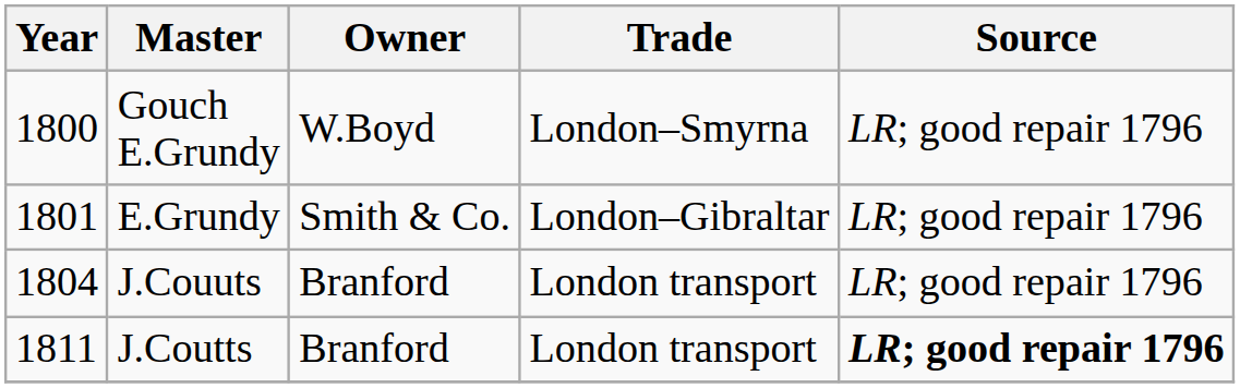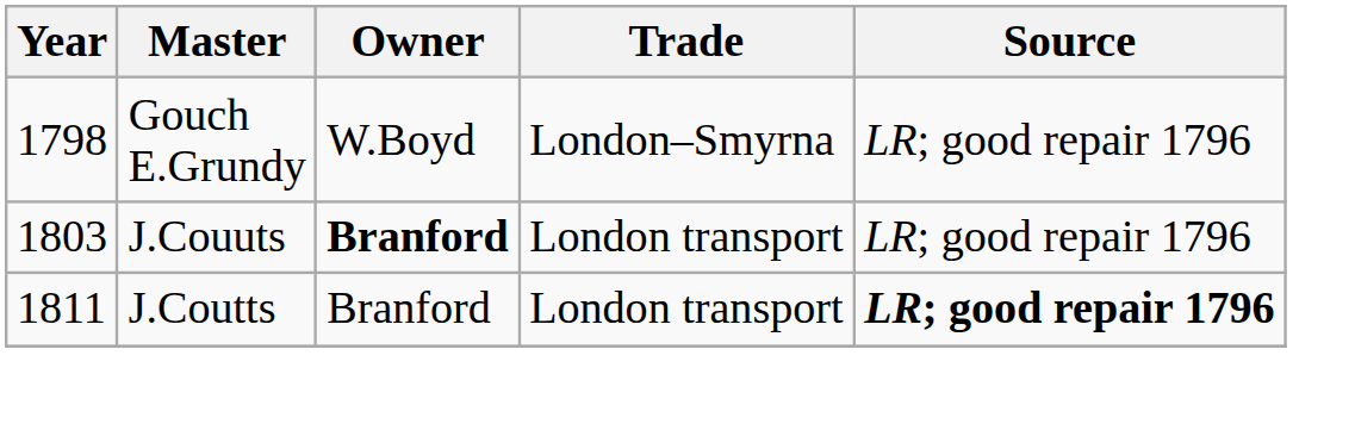 <table class=" wikitable">
 <tr>
 <th>Year</th>
 <th>Master</th>
 <th>Owner</th>
 <th>Trade</th>
 <th>Source</th>
 </tr>
 <tr>
-<td>1800</td>
+<td>1798</td>
 <td>Gouch<br>E.Grundy</td>
 <td>W.Boyd</td>
 <td>London–Smyrna</td>
 <td><em>LR</em>; good repair 1796</td>
 </tr>
 <tr>
-<td>1801</td>
-<td>E.Grundy</td>
-<td>Smith & Co.</td>
-<td>London–Gibraltar</td>
-<td><em>LR</em>; good repair 1796</td>
-</tr>
-<tr>
-<td>1804</td>
+<td>1803</td>
 <td>J.Couuts</td>
-<td>Branford</td>
+<td><strong>Branford</strong></td>
 <td>London transport</td>
 <td><em>LR</em>; good repair 1796</td>
 </tr>
 <tr>
 <td>1811</td>
 <td>J.Coutts</td>
 <td>Branford</td>
 <td>London transport</td>
 <td><strong><em>LR</em>; good repair 1796</strong></td>
 </tr>
 <tr>
 </tr>
 </table>
